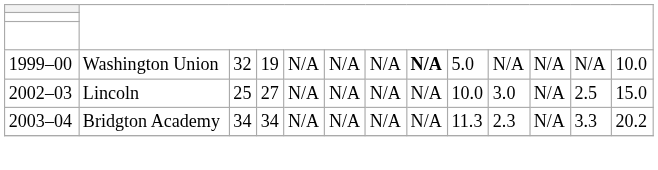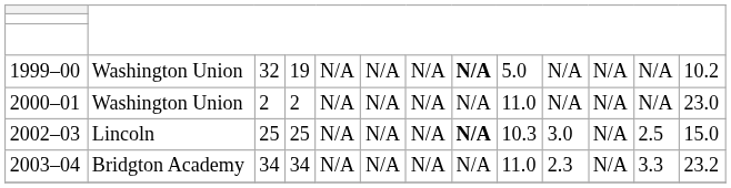 <table class="wikitable collapsible" width="65%" style="background:transparent">
 <tr>
 <th></th>
 </tr>
 <tr>
 <td></td>
 </tr>
 <tr>
 <td><div><br></td>
 </tr>
 <tr>
 <td align="left">1999–00</td>
 <td align="left">Washington Union</td>
 <td>32</td>
 <td>19</td>
 <td>N/A</td>
 <td>N/A</td>
 <td>N/A</td>
 <td><strong>N/A</strong></td>
 <td>5.0</td>
 <td>N/A</td>
 <td>N/A</td>
 <td>N/A</td>
-<td>10.0</td>
+<td>10.2</td>
+</tr>
+<tr>
+<td align="left">2000–01</td>
+<td align="left">Washington Union</td>
+<td>2</td>
+<td>2</td>
+<td>N/A</td>
+<td>N/A</td>
+<td>N/A</td>
+<td>N/A</td>
+<td>11.0</td>
+<td>N/A</td>
+<td>N/A</td>
+<td>N/A</td>
+<td>23.0</td>
 </tr>
 <tr>
 <td align="left">2002–03</td>
 <td align="left">Lincoln</td>
 <td>25</td>
-<td>27</td>
+<td>25</td>
 <td>N/A</td>
 <td>N/A</td>
 <td>N/A</td>
-<td>N/A</td>
-<td>10.0</td>
+<td><strong>N/A</strong></td>
+<td>10.3</td>
 <td>3.0</td>
 <td>N/A</td>
 <td>2.5</td>
 <td>15.0</td>
 </tr>
 <tr>
 <td align="left">2003–04</td>
 <td align="left">Bridgton Academy</td>
 <td>34</td>
 <td>34</td>
 <td>N/A</td>
 <td>N/A</td>
 <td>N/A</td>
 <td>N/A</td>
-<td>11.3</td>
+<td>11.0</td>
 <td>2.3</td>
 <td>N/A</td>
 <td>3.3</td>
-<td>20.2</td>
+<td>23.2</td>
 </tr>
 <tr>
 </tr>
 </table>
